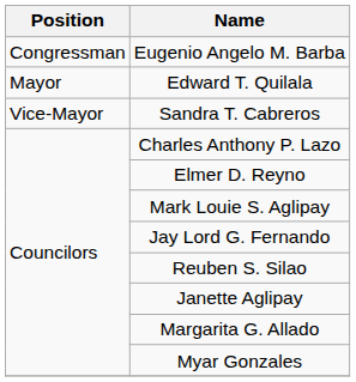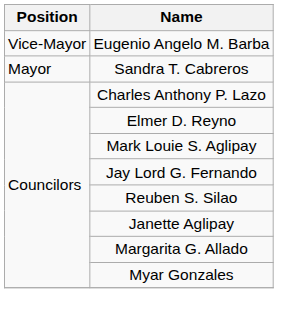 <table class="wikitable" style="line-height:1.20em; font-size:100%;">
 <tr>
 <th>Position</th>
 <th>Name</th>
 </tr>
 <tr>
-<td>Congressman</td>
+<td>Vice-Mayor</td>
 <td style="text-align:center;">Eugenio Angelo M. Barba</td>
 </tr>
 <tr>
 <td>Mayor</td>
-<td style="text-align:center;">Edward T. Quilala</td>
-</tr>
-<tr>
-<td>Vice-Mayor</td>
 <td style="text-align:center;">Sandra T. Cabreros</td>
 </tr>
 <tr>
 <td rowspan=8>Councilors</td>
 <td style="text-align:center;">Charles Anthony P. Lazo</td>
 </tr>
 <tr>
 <td style="text-align:center;">Elmer D. Reyno</td>
 </tr>
 <tr>
 <td style="text-align:center;">Mark Louie S. Aglipay</td>
 </tr>
 <tr>
 <td style="text-align:center;">Jay Lord G. Fernando</td>
 </tr>
 <tr>
 <td style="text-align:center;">Reuben S. Silao</td>
 </tr>
 <tr>
 <td style="text-align:center;">Janette Aglipay</td>
 </tr>
 <tr>
 <td style="text-align:center;">Margarita G. Allado</td>
 </tr>
 <tr>
 <td style="text-align:center;">Myar Gonzales</td>
 </tr>
 <tr>
 </tr>
 </table>
